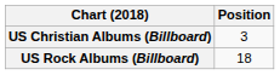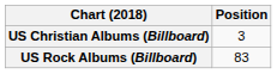 <table class="wikitable plainrowheaders" style="text-align:center">
 <tr>
 <th scope="col">Chart (2018)</th>
 <th scope="col">Position</th>
 </tr>
 <tr>
 <th scope="row">US Christian Albums (<em>Billboard</em>)</th>
 <td>3</td>
 </tr>
 <tr>
 <th scope="row">US Rock Albums (<em>Billboard</em>)</th>
-<td>18</td>
+<td>83</td>
 </tr>
 </table>
